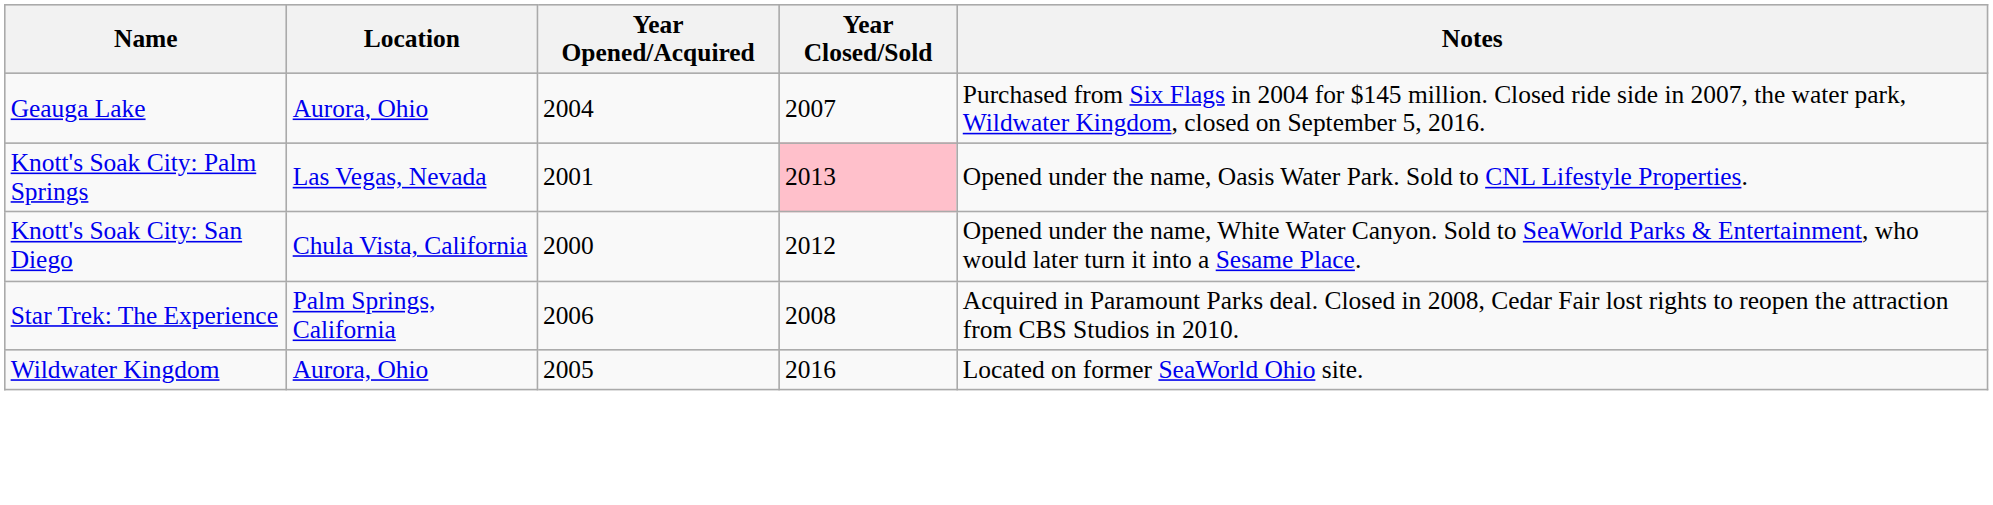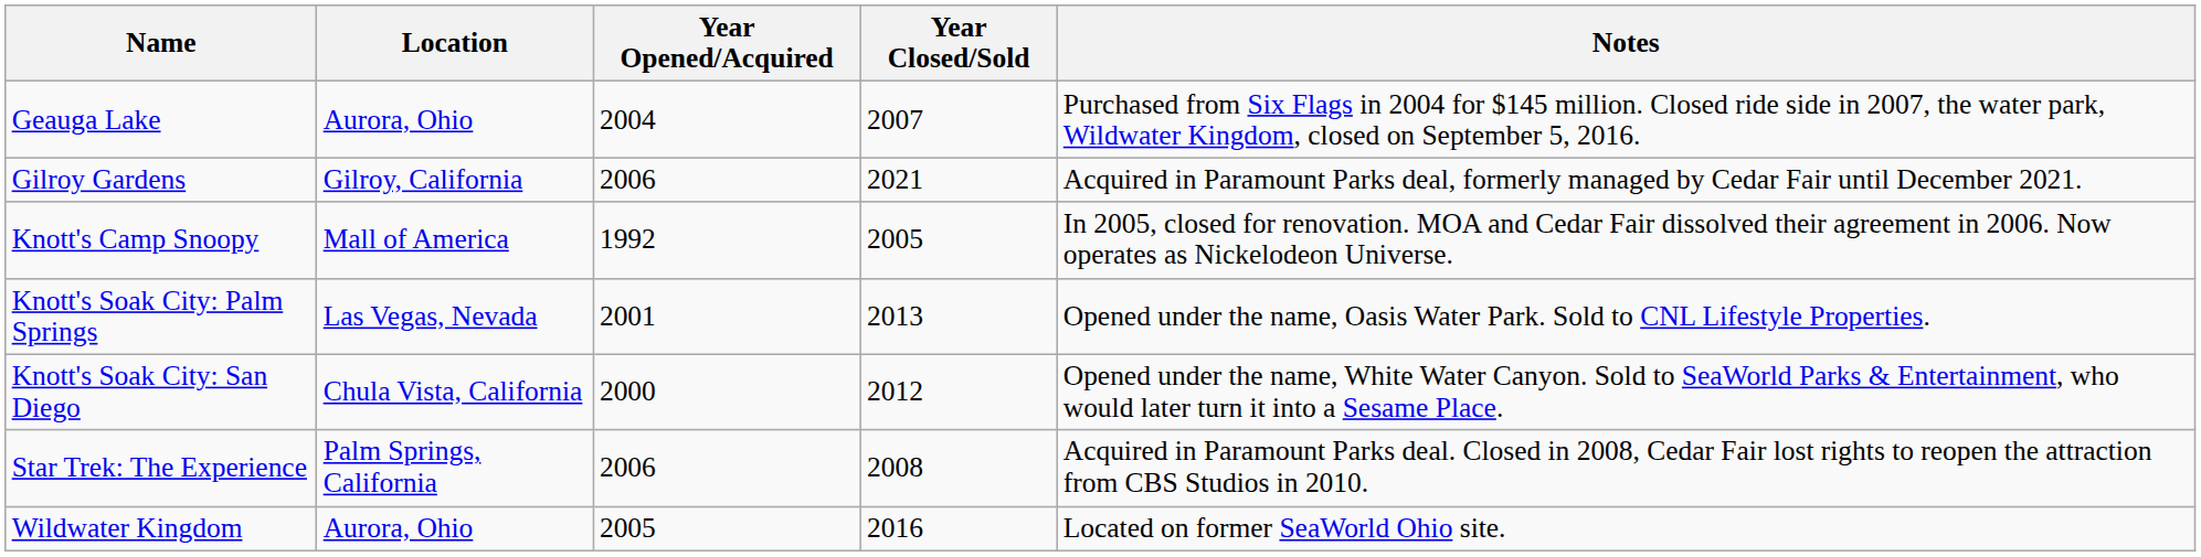 <table class="wikitable sortable">
 <tr>
 <th style="width:170px;">Name</th>
 <th style="width:150px;">Location</th>
 <th>Year Opened/Acquired</th>
 <th>Year Closed/Sold</th>
 <th>Notes</th>
 </tr>
 <tr>
 <td><a href='#'>Geauga Lake</a></td>
 <td><a href='#'>Aurora, Ohio</a></td>
 <td>2004</td>
 <td>2007</td>
 <td>Purchased from <a href='#'>Six Flags</a> in 2004 for $145 million. Closed ride side in 2007, the water park, <a href='#'>Wildwater Kingdom</a>, closed on September 5, 2016.</td>
 </tr>
 <tr>
+<td><a href='#'>Gilroy Gardens</a></td>
+<td><a href='#'>Gilroy, California</a></td>
+<td>2006</td>
+<td>2021</td>
+<td>Acquired in Paramount Parks deal, formerly managed by Cedar Fair until December 2021.</td>
+</tr>
+<tr>
+<td><a href='#'>Knott's Camp Snoopy</a></td>
+<td><a href='#'>Mall of America</a></td>
+<td>1992</td>
+<td>2005</td>
+<td>In 2005, closed for renovation. MOA and Cedar Fair dissolved their agreement in 2006. Now operates as Nickelodeon Universe.</td>
+</tr>
+<tr>
 <td><a href='#'>Knott's Soak City: Palm Springs</a></td>
 <td><a href='#'>Las Vegas, Nevada</a></td>
 <td>2001</td>
-<td style="background: pink;">2013</td>
+<td>2013</td>
 <td>Opened under the name, Oasis Water Park. Sold to <a href='#'>CNL Lifestyle Properties</a>.</td>
 </tr>
 <tr>
 <td><a href='#'>Knott's Soak City: San Diego</a></td>
 <td><a href='#'>Chula Vista, California</a></td>
 <td>2000</td>
 <td>2012</td>
 <td>Opened under the name, White Water Canyon. Sold to <a href='#'>SeaWorld Parks & Entertainment</a>, who would later turn it into a <a href='#'>Sesame Place</a>.</td>
 </tr>
 <tr>
 <td><a href='#'>Star Trek: The Experience</a></td>
 <td><a href='#'>Palm Springs, California</a></td>
 <td>2006</td>
 <td>2008</td>
 <td>Acquired in Paramount Parks deal. Closed in 2008, Cedar Fair lost rights to reopen the attraction from CBS Studios in 2010.</td>
 </tr>
 <tr>
 <td><a href='#'>Wildwater Kingdom</a></td>
 <td><a href='#'>Aurora, Ohio</a></td>
 <td>2005</td>
 <td>2016</td>
 <td>Located on former <a href='#'>SeaWorld Ohio</a> site.</td>
 </tr>
 </table>
